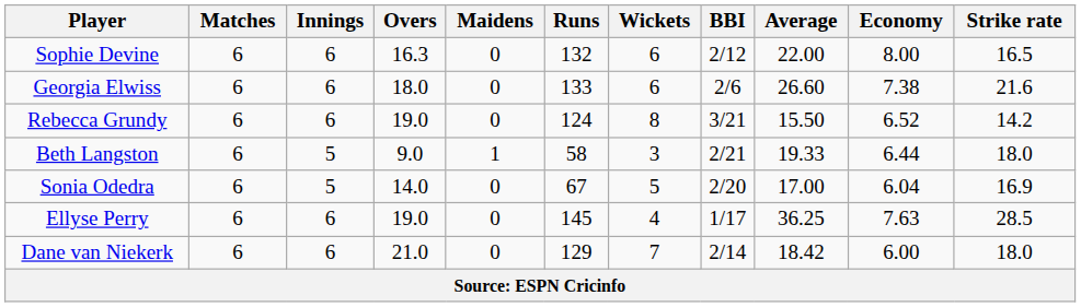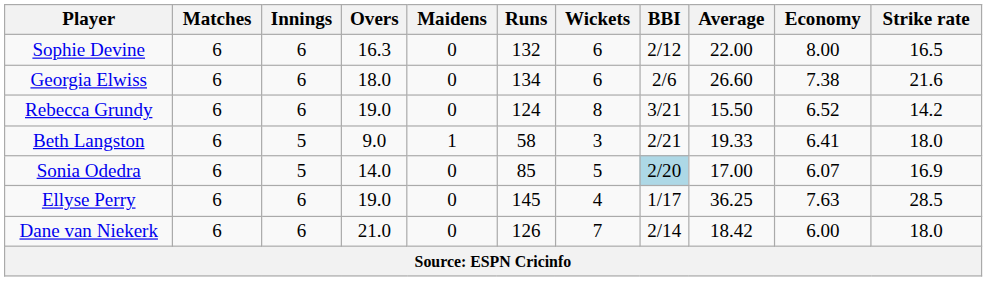 <table class="wikitable" style="text-align:center; width:65%;">
 <tr>
 <th>Player</th>
 <th>Matches</th>
 <th>Innings</th>
 <th>Overs</th>
 <th>Maidens</th>
 <th>Runs</th>
 <th>Wickets</th>
 <th>BBI</th>
 <th>Average</th>
 <th>Economy</th>
 <th>Strike rate</th>
 </tr>
 <tr>
 <td><a href='#'>Sophie Devine</a></td>
 <td>6</td>
 <td>6</td>
 <td>16.3</td>
 <td>0</td>
 <td>132</td>
 <td>6</td>
 <td>2/12</td>
 <td>22.00</td>
 <td>8.00</td>
 <td>16.5</td>
 </tr>
 <tr>
 <td><a href='#'>Georgia Elwiss</a></td>
 <td>6</td>
 <td>6</td>
 <td>18.0</td>
 <td>0</td>
-<td>133</td>
+<td>134</td>
 <td>6</td>
 <td>2/6</td>
 <td>26.60</td>
 <td>7.38</td>
 <td>21.6</td>
 </tr>
 <tr>
 <td><a href='#'>Rebecca Grundy</a></td>
 <td>6</td>
 <td>6</td>
 <td>19.0</td>
 <td>0</td>
 <td>124</td>
 <td>8</td>
 <td>3/21</td>
 <td>15.50</td>
 <td>6.52</td>
 <td>14.2</td>
 </tr>
 <tr>
 <td><a href='#'>Beth Langston</a></td>
 <td>6</td>
 <td>5</td>
 <td>9.0</td>
 <td>1</td>
 <td>58</td>
 <td>3</td>
 <td>2/21</td>
 <td>19.33</td>
-<td>6.44</td>
+<td>6.41</td>
 <td>18.0</td>
 </tr>
 <tr>
 <td><a href='#'>Sonia Odedra</a></td>
 <td>6</td>
 <td>5</td>
 <td>14.0</td>
 <td>0</td>
-<td>67</td>
+<td>85</td>
 <td>5</td>
-<td>2/20</td>
+<td style="background: lightblue;">2/20</td>
 <td>17.00</td>
-<td>6.04</td>
+<td>6.07</td>
 <td>16.9</td>
 </tr>
 <tr>
 <td><a href='#'>Ellyse Perry</a></td>
 <td>6</td>
 <td>6</td>
 <td>19.0</td>
 <td>0</td>
 <td>145</td>
 <td>4</td>
 <td>1/17</td>
 <td>36.25</td>
 <td>7.63</td>
 <td>28.5</td>
 </tr>
 <tr>
 <td><a href='#'>Dane van Niekerk</a></td>
 <td>6</td>
 <td>6</td>
 <td>21.0</td>
 <td>0</td>
-<td>129</td>
+<td>126</td>
 <td>7</td>
 <td>2/14</td>
 <td>18.42</td>
 <td>6.00</td>
 <td>18.0</td>
 </tr>
 <tr>
 <th colspan="13"><small>Source: ESPN Cricinfo </small></th>
 </tr>
 </table>
